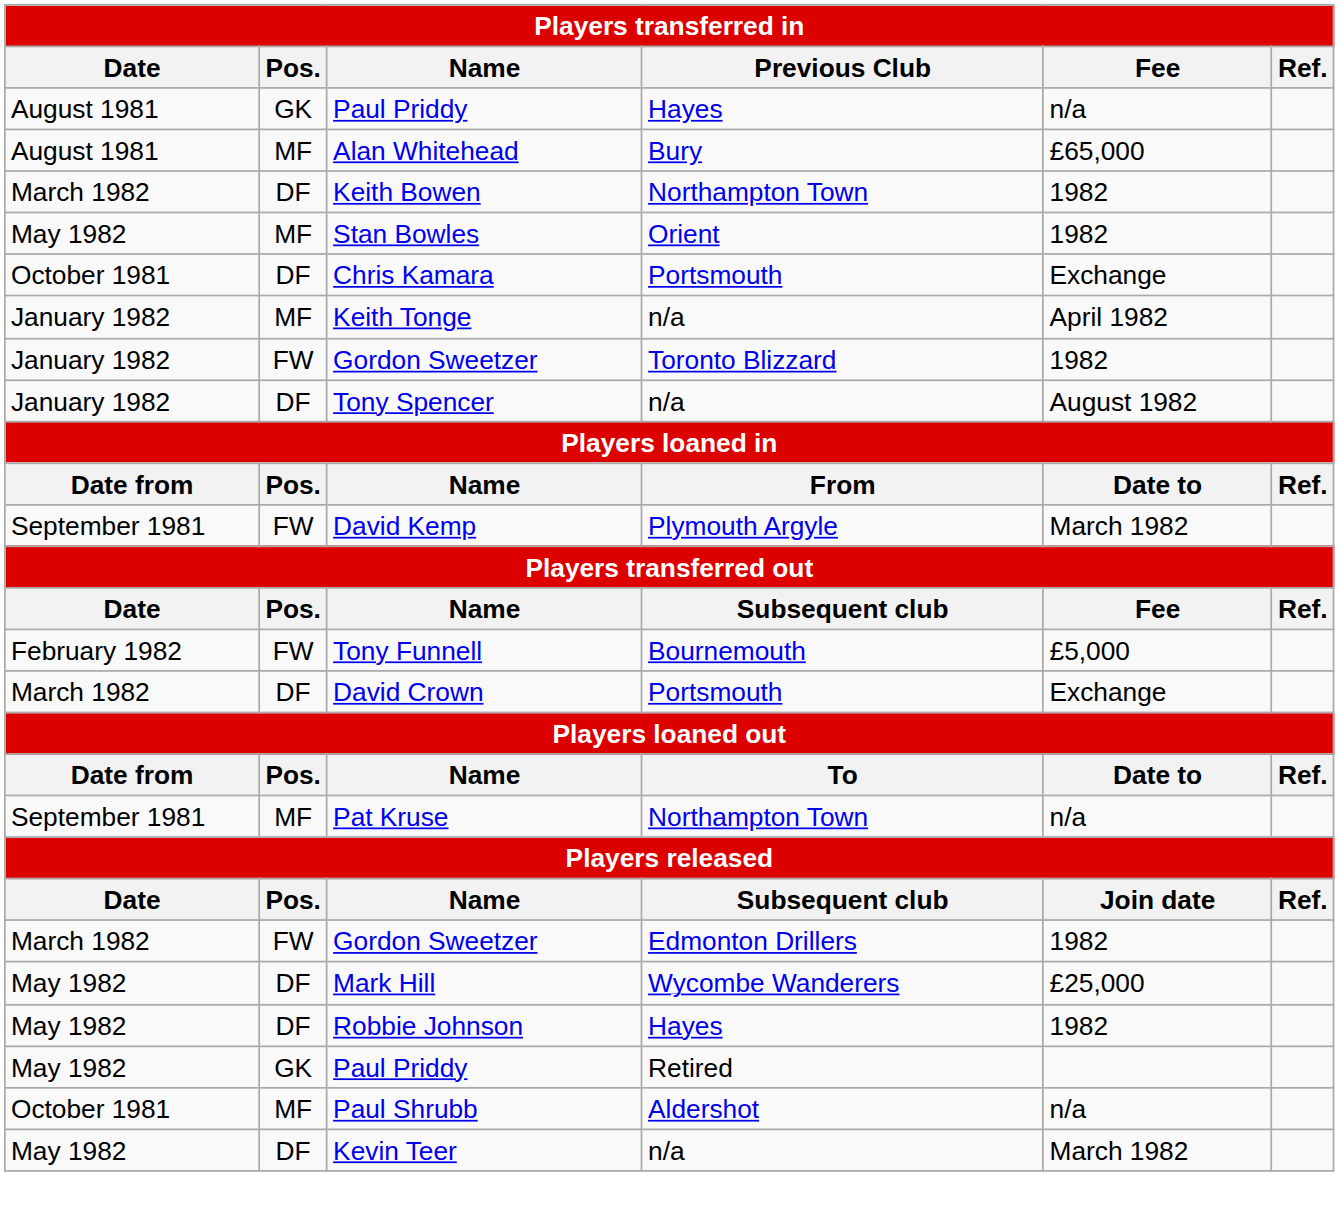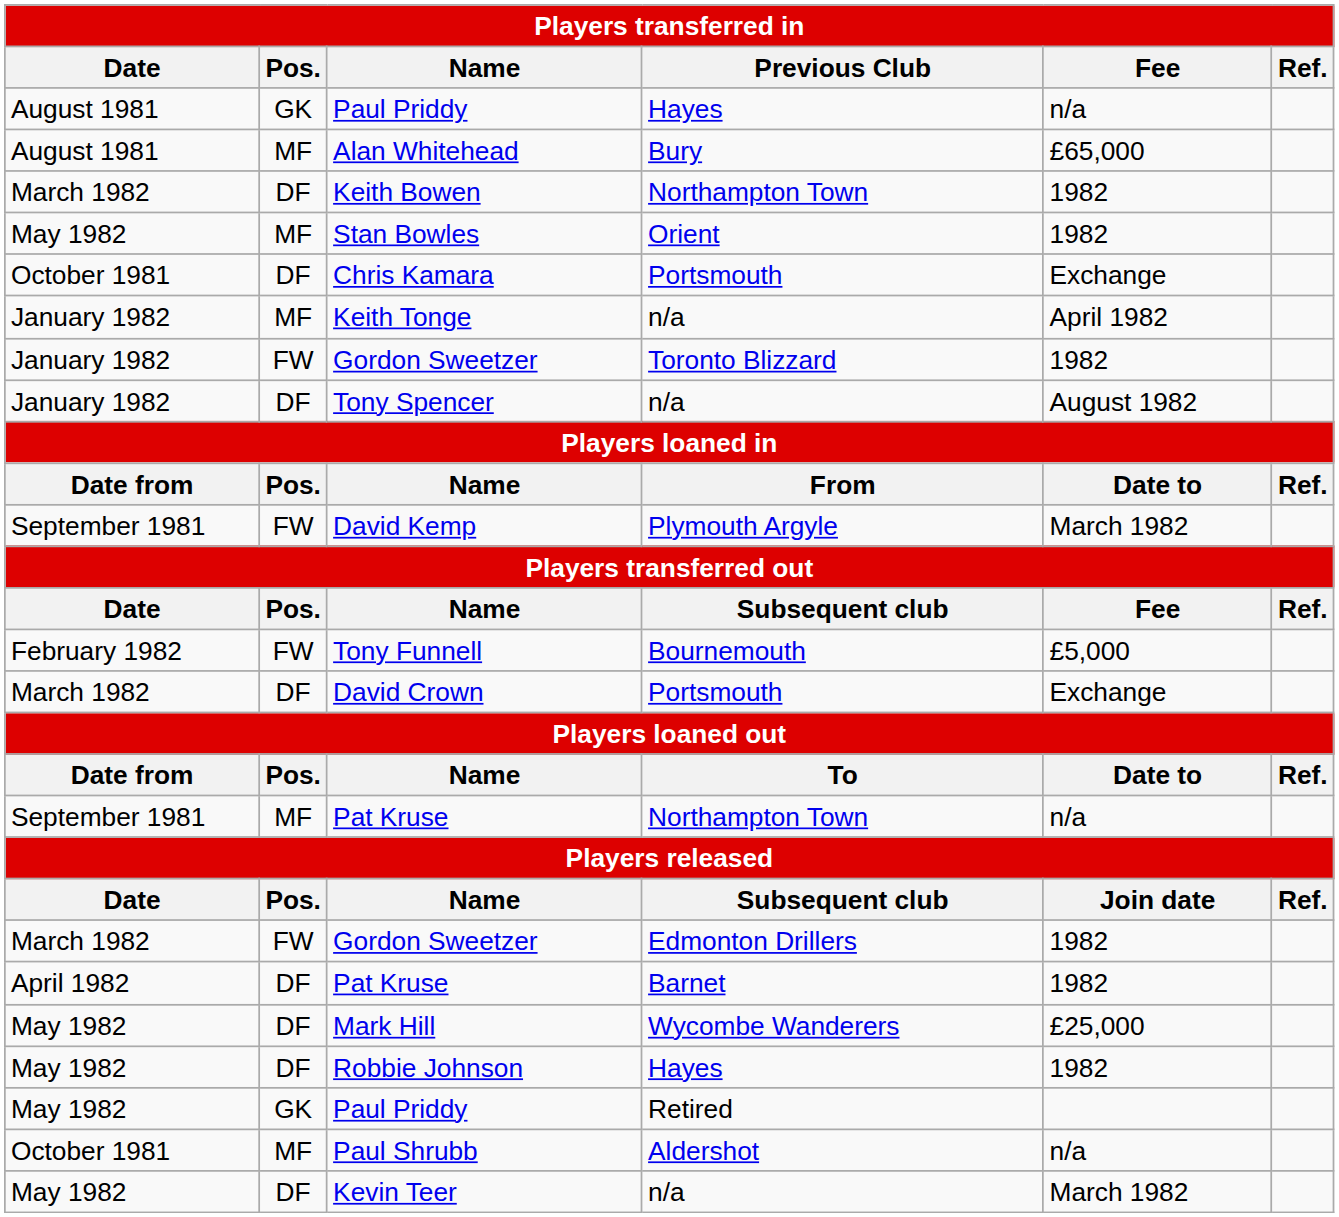 <table class="wikitable" style="font-size:95%;" cellpadding="1">
 <tr>
 <th colspan="6" style="background:#d00; color:white; text-align:center;">Players transferred in</th>
 </tr>
 <tr>
 <th style="width:140px;">Date</th>
 <th style="width:25px;">Pos.</th>
 <th style="width:175px;">Name</th>
 <th style="width:225px;">Previous Club</th>
 <th style="width:125px;">Fee</th>
 <th style="width:25px;">Ref.</th>
 </tr>
 <tr>
 <td>August 1981</td>
 <td style="text-align:center;">GK</td>
 <td> <a href='#'>Paul Priddy</a></td>
 <td> <a href='#'>Hayes</a></td>
 <td>n/a</td>
 <td></td>
 </tr>
 <tr>
 <td>August 1981</td>
 <td style="text-align:center;">MF</td>
 <td> <a href='#'>Alan Whitehead</a></td>
 <td> <a href='#'>Bury</a></td>
 <td>£65,000</td>
 <td></td>
 </tr>
 <tr>
 <td>March 1982</td>
 <td style="text-align:center;">DF</td>
 <td> <a href='#'>Keith Bowen</a></td>
 <td> <a href='#'>Northampton Town</a></td>
 <td>1982</td>
 <td></td>
 </tr>
 <tr>
 <td>May 1982</td>
 <td style="text-align:center;">MF</td>
 <td> <a href='#'>Stan Bowles</a></td>
 <td> <a href='#'>Orient</a></td>
 <td>1982</td>
 <td></td>
 </tr>
 <tr>
 <td>October 1981</td>
 <td style="text-align:center;">DF</td>
 <td> <a href='#'>Chris Kamara</a></td>
 <td> <a href='#'>Portsmouth</a></td>
 <td>Exchange</td>
 <td></td>
 </tr>
 <tr>
 <td>January 1982</td>
 <td style="text-align:center;">MF</td>
 <td> <a href='#'>Keith Tonge</a></td>
 <td>n/a</td>
 <td>April 1982</td>
 <td></td>
 </tr>
 <tr>
 <td>January 1982</td>
 <td style="text-align:center;">FW</td>
 <td> <a href='#'>Gordon Sweetzer</a></td>
 <td> <a href='#'>Toronto Blizzard</a></td>
 <td>1982</td>
 <td></td>
 </tr>
 <tr>
 <td>January 1982</td>
 <td style="text-align:center;">DF</td>
 <td> <a href='#'>Tony Spencer</a></td>
 <td>n/a</td>
 <td>August 1982</td>
 <td></td>
 </tr>
 <tr>
 <th colspan="6" style="background:#d00; color:white; text-align:center;">Players loaned in</th>
 </tr>
 <tr>
 <th>Date from</th>
 <th>Pos.</th>
 <th>Name</th>
 <th>From</th>
 <th>Date to</th>
 <th>Ref.</th>
 </tr>
 <tr>
 <td>September 1981</td>
 <td style="text-align:center;">FW</td>
 <td> <a href='#'>David Kemp</a></td>
 <td> <a href='#'>Plymouth Argyle</a></td>
 <td>March 1982</td>
 <td></td>
 </tr>
 <tr>
 <th colspan="6" style="background:#d00; color:white; text-align:center;">Players transferred out</th>
 </tr>
 <tr>
 <th>Date</th>
 <th>Pos.</th>
 <th>Name</th>
 <th>Subsequent club</th>
 <th>Fee</th>
 <th>Ref.</th>
 </tr>
 <tr>
 <td>February 1982</td>
 <td style="text-align:center;">FW</td>
 <td> <a href='#'>Tony Funnell</a></td>
 <td> <a href='#'>Bournemouth</a></td>
 <td>£5,000</td>
 <td></td>
 </tr>
 <tr>
 <td>March 1982</td>
 <td style="text-align:center;">DF</td>
 <td> <a href='#'>David Crown</a></td>
 <td> <a href='#'>Portsmouth</a></td>
 <td>Exchange</td>
 <td></td>
 </tr>
 <tr>
 <th colspan="6" style="background:#d00; color:white; text-align:center;">Players loaned out</th>
 </tr>
 <tr>
 <th>Date from</th>
 <th>Pos.</th>
 <th>Name</th>
 <th>To</th>
 <th>Date to</th>
 <th>Ref.</th>
 </tr>
 <tr>
 <td>September 1981</td>
 <td style="text-align:center;">MF</td>
 <td> <a href='#'>Pat Kruse</a></td>
 <td> <a href='#'>Northampton Town</a></td>
 <td>n/a</td>
 <td></td>
 </tr>
 <tr>
 <th colspan="6" style="background:#d00; color:white; text-align:center;">Players released</th>
 </tr>
 <tr>
 <th>Date</th>
 <th>Pos.</th>
 <th>Name</th>
 <th>Subsequent club</th>
 <th>Join date</th>
 <th>Ref.</th>
 </tr>
 <tr>
 <td>March 1982</td>
 <td style="text-align:center;">FW</td>
 <td> <a href='#'>Gordon Sweetzer</a></td>
 <td> <a href='#'>Edmonton Drillers</a></td>
 <td>1982</td>
 <td></td>
 </tr>
 <tr>
+<td>April 1982</td>
+<td style="text-align:center;">DF</td>
+<td> <a href='#'>Pat Kruse</a></td>
+<td> <a href='#'>Barnet</a></td>
+<td>1982</td>
+<td></td>
+</tr>
+<tr>
 <td>May 1982</td>
 <td style="text-align:center;">DF</td>
 <td> <a href='#'>Mark Hill</a></td>
 <td> <a href='#'>Wycombe Wanderers</a></td>
 <td>£25,000</td>
 <td></td>
 </tr>
 <tr>
 <td>May 1982</td>
 <td style="text-align:center;">DF</td>
 <td> <a href='#'>Robbie Johnson</a></td>
 <td> <a href='#'>Hayes</a></td>
 <td>1982</td>
 <td></td>
 </tr>
 <tr>
 <td>May 1982</td>
 <td style="text-align:center;">GK</td>
 <td> <a href='#'>Paul Priddy</a></td>
 <td>Retired</td>
 <td></td>
 <td></td>
 </tr>
 <tr>
 <td>October 1981</td>
 <td style="text-align:center;">MF</td>
 <td> <a href='#'>Paul Shrubb</a></td>
 <td> <a href='#'>Aldershot</a></td>
 <td>n/a</td>
 <td></td>
 </tr>
 <tr>
 <td>May 1982</td>
 <td style="text-align:center;">DF</td>
 <td> <a href='#'>Kevin Teer</a></td>
 <td>n/a</td>
 <td>March 1982</td>
 <td></td>
 </tr>
 </table>
